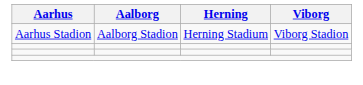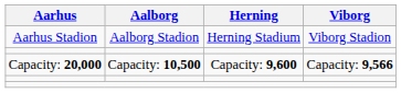 <table class="wikitable" style="text-align:center;margin:1em auto;">
 <tr>
 <th><a href='#'>Aarhus</a></th>
 <th><a href='#'>Aalborg</a></th>
 <th><a href='#'>Herning</a></th>
 <th><a href='#'>Viborg</a></th>
 </tr>
 <tr>
 <td><a href='#'>Aarhus Stadion</a></td>
 <td><a href='#'>Aalborg Stadion</a></td>
 <td><a href='#'>Herning Stadium</a></td>
 <td><a href='#'>Viborg Stadion</a></td>
 </tr>
 <tr>
 <td></td>
 <td></td>
 <td></td>
 <td></td>
 </tr>
 <tr>
+<td>Capacity: <strong>20,000</strong></td>
+<td>Capacity: <strong>10,500</strong></td>
+<td>Capacity: <strong>9,600</strong></td>
+<td>Capacity: <strong>9,566</strong></td>
+</tr>
+<tr>
 <td></td>
 <td></td>
 <td></td>
 <td></td>
 </tr>
 <tr>
 <td colspan="4" align="center"></td>
 </tr>
 </table>
